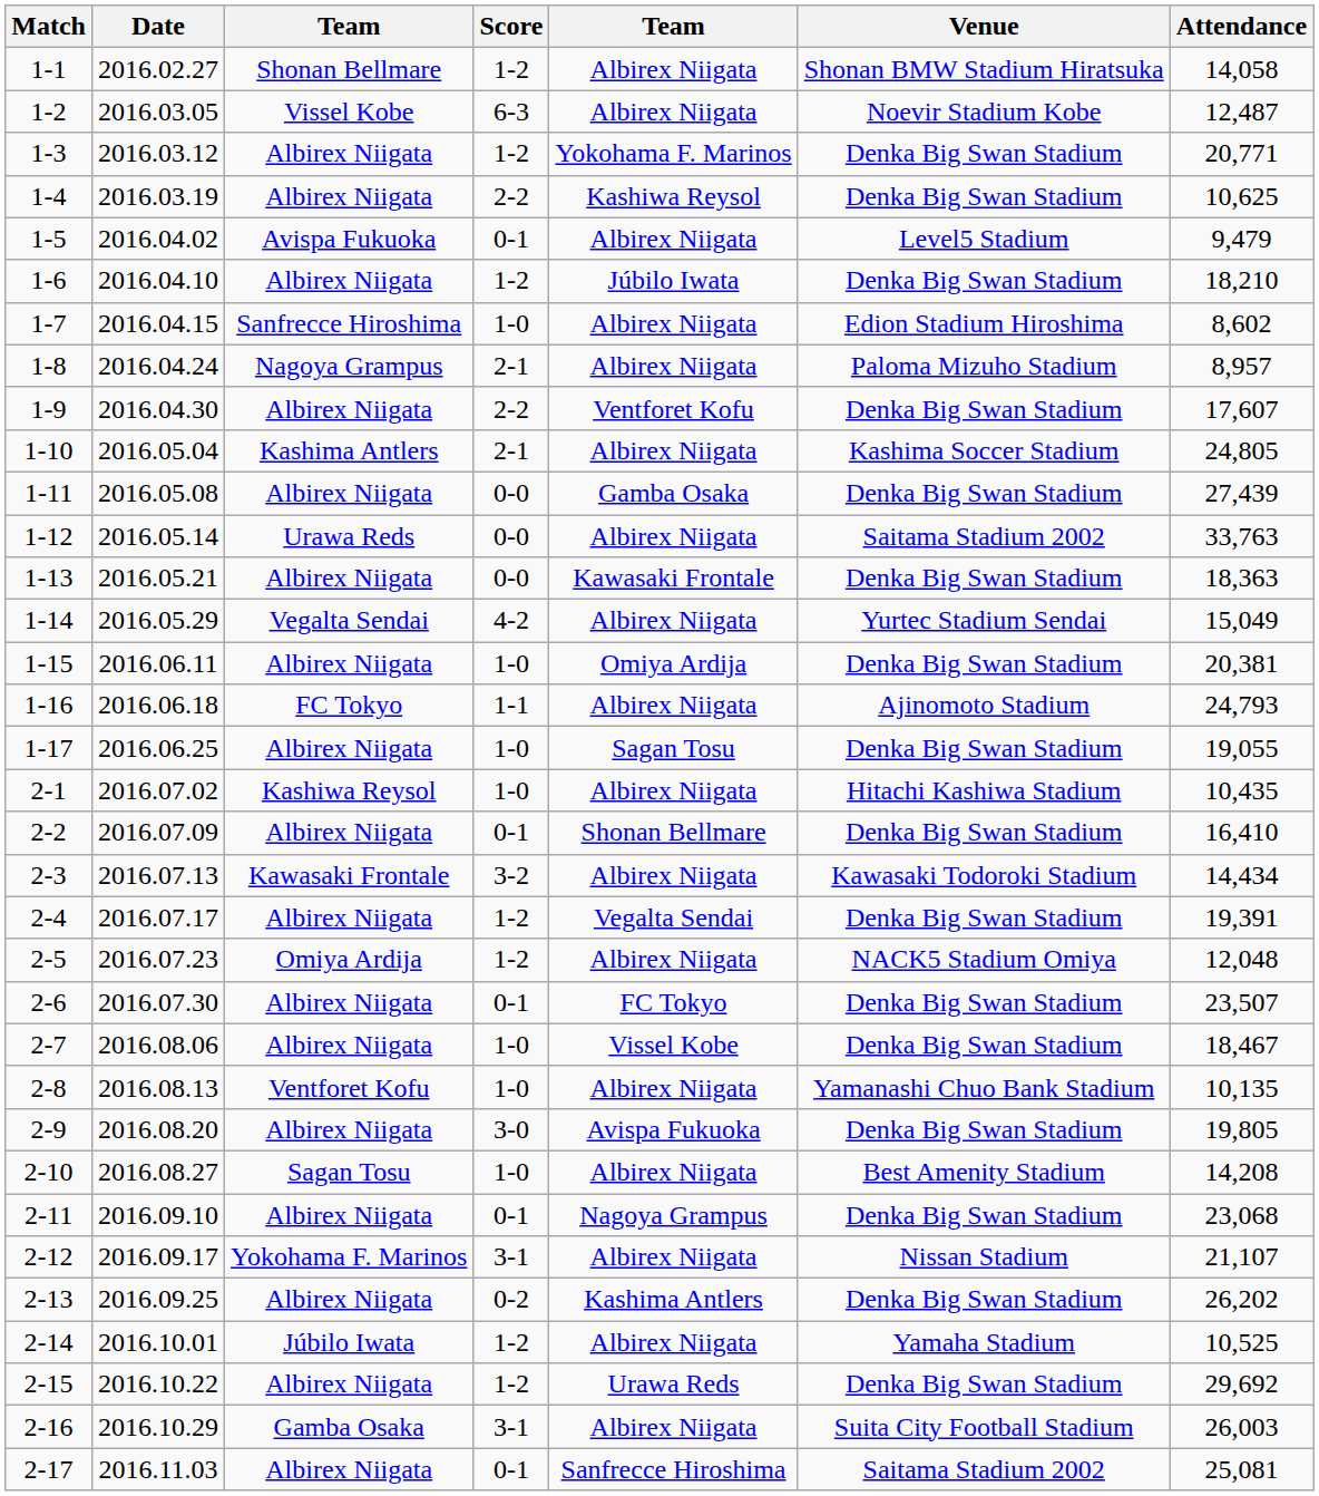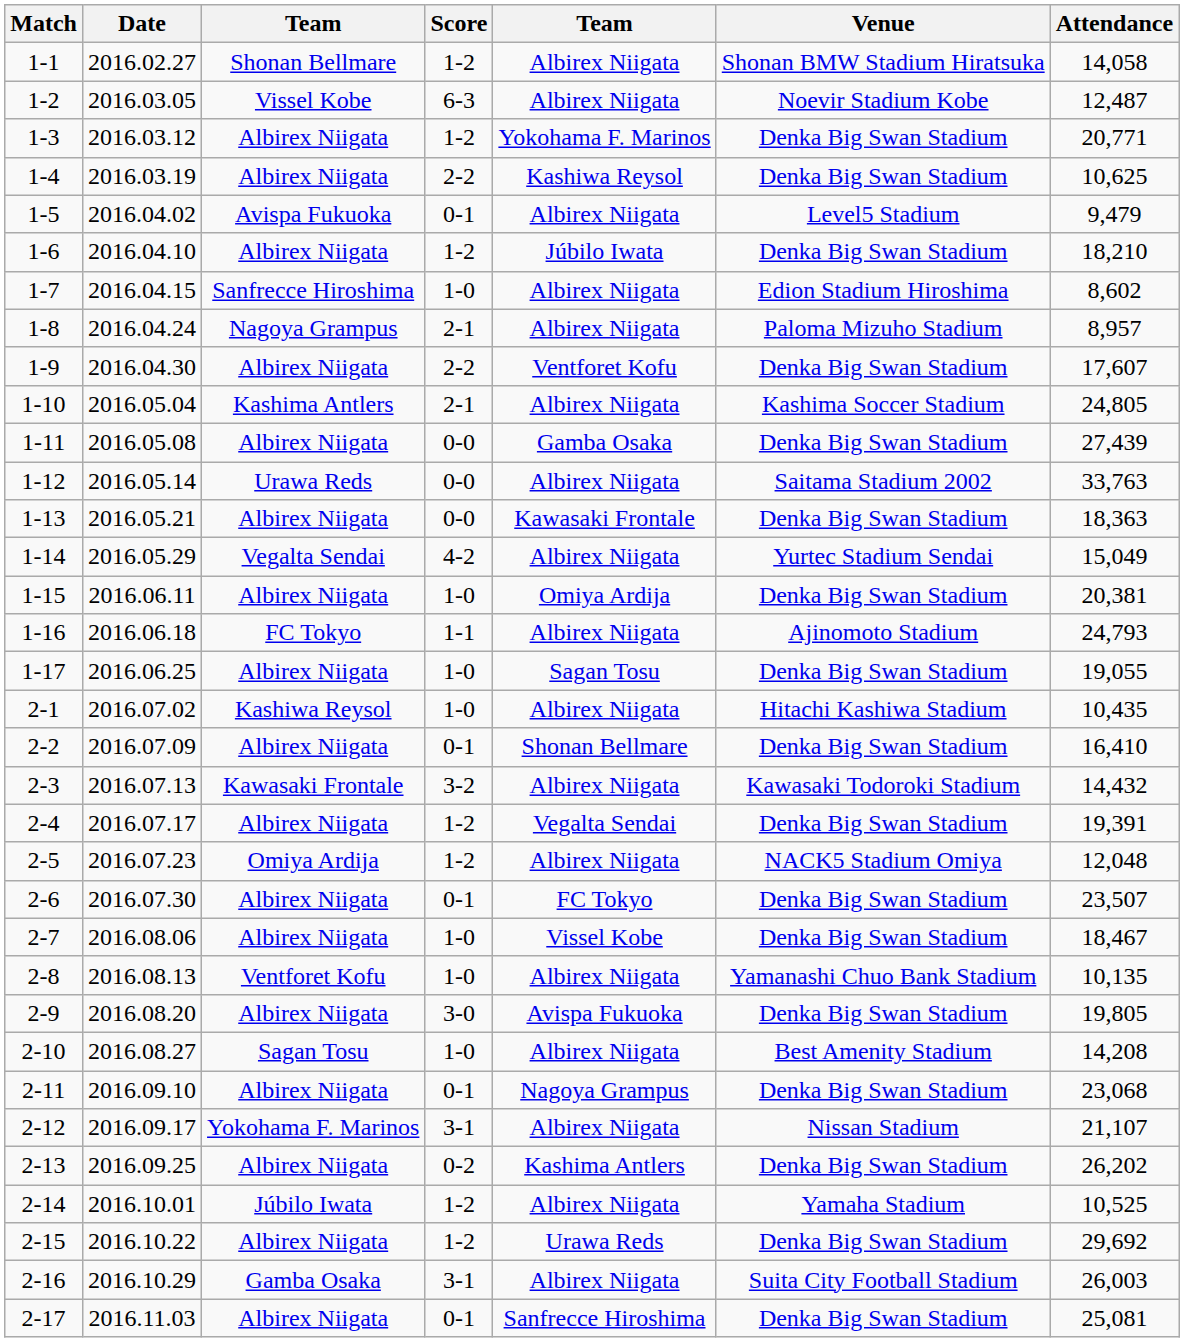 <table class="wikitable" style="text-align:center;">
 <tr>
 <th>Match</th>
 <th>Date</th>
 <th>Team</th>
 <th>Score</th>
 <th>Team</th>
 <th>Venue</th>
 <th>Attendance</th>
 </tr>
 <tr>
 <td>1-1</td>
 <td>2016.02.27</td>
 <td><a href='#'>Shonan Bellmare</a></td>
 <td>1-2</td>
 <td><a href='#'>Albirex Niigata</a></td>
 <td><a href='#'>Shonan BMW Stadium Hiratsuka</a></td>
 <td>14,058</td>
 </tr>
 <tr>
 <td>1-2</td>
 <td>2016.03.05</td>
 <td><a href='#'>Vissel Kobe</a></td>
 <td>6-3</td>
 <td><a href='#'>Albirex Niigata</a></td>
 <td><a href='#'>Noevir Stadium Kobe</a></td>
 <td>12,487</td>
 </tr>
 <tr>
 <td>1-3</td>
 <td>2016.03.12</td>
 <td><a href='#'>Albirex Niigata</a></td>
 <td>1-2</td>
 <td><a href='#'>Yokohama F. Marinos</a></td>
 <td><a href='#'>Denka Big Swan Stadium</a></td>
 <td>20,771</td>
 </tr>
 <tr>
 <td>1-4</td>
 <td>2016.03.19</td>
 <td><a href='#'>Albirex Niigata</a></td>
 <td>2-2</td>
 <td><a href='#'>Kashiwa Reysol</a></td>
 <td><a href='#'>Denka Big Swan Stadium</a></td>
 <td>10,625</td>
 </tr>
 <tr>
 <td>1-5</td>
 <td>2016.04.02</td>
 <td><a href='#'>Avispa Fukuoka</a></td>
 <td>0-1</td>
 <td><a href='#'>Albirex Niigata</a></td>
 <td><a href='#'>Level5 Stadium</a></td>
 <td>9,479</td>
 </tr>
 <tr>
 <td>1-6</td>
 <td>2016.04.10</td>
 <td><a href='#'>Albirex Niigata</a></td>
 <td>1-2</td>
 <td><a href='#'>Júbilo Iwata</a></td>
 <td><a href='#'>Denka Big Swan Stadium</a></td>
 <td>18,210</td>
 </tr>
 <tr>
 <td>1-7</td>
 <td>2016.04.15</td>
 <td><a href='#'>Sanfrecce Hiroshima</a></td>
 <td>1-0</td>
 <td><a href='#'>Albirex Niigata</a></td>
 <td><a href='#'>Edion Stadium Hiroshima</a></td>
 <td>8,602</td>
 </tr>
 <tr>
 <td>1-8</td>
 <td>2016.04.24</td>
 <td><a href='#'>Nagoya Grampus</a></td>
 <td>2-1</td>
 <td><a href='#'>Albirex Niigata</a></td>
 <td><a href='#'>Paloma Mizuho Stadium</a></td>
 <td>8,957</td>
 </tr>
 <tr>
 <td>1-9</td>
 <td>2016.04.30</td>
 <td><a href='#'>Albirex Niigata</a></td>
 <td>2-2</td>
 <td><a href='#'>Ventforet Kofu</a></td>
 <td><a href='#'>Denka Big Swan Stadium</a></td>
 <td>17,607</td>
 </tr>
 <tr>
 <td>1-10</td>
 <td>2016.05.04</td>
 <td><a href='#'>Kashima Antlers</a></td>
 <td>2-1</td>
 <td><a href='#'>Albirex Niigata</a></td>
 <td><a href='#'>Kashima Soccer Stadium</a></td>
 <td>24,805</td>
 </tr>
 <tr>
 <td>1-11</td>
 <td>2016.05.08</td>
 <td><a href='#'>Albirex Niigata</a></td>
 <td>0-0</td>
 <td><a href='#'>Gamba Osaka</a></td>
 <td><a href='#'>Denka Big Swan Stadium</a></td>
 <td>27,439</td>
 </tr>
 <tr>
 <td>1-12</td>
 <td>2016.05.14</td>
 <td><a href='#'>Urawa Reds</a></td>
 <td>0-0</td>
 <td><a href='#'>Albirex Niigata</a></td>
 <td><a href='#'>Saitama Stadium 2002</a></td>
 <td>33,763</td>
 </tr>
 <tr>
 <td>1-13</td>
 <td>2016.05.21</td>
 <td><a href='#'>Albirex Niigata</a></td>
 <td>0-0</td>
 <td><a href='#'>Kawasaki Frontale</a></td>
 <td><a href='#'>Denka Big Swan Stadium</a></td>
 <td>18,363</td>
 </tr>
 <tr>
 <td>1-14</td>
 <td>2016.05.29</td>
 <td><a href='#'>Vegalta Sendai</a></td>
 <td>4-2</td>
 <td><a href='#'>Albirex Niigata</a></td>
 <td><a href='#'>Yurtec Stadium Sendai</a></td>
 <td>15,049</td>
 </tr>
 <tr>
 <td>1-15</td>
 <td>2016.06.11</td>
 <td><a href='#'>Albirex Niigata</a></td>
 <td>1-0</td>
 <td><a href='#'>Omiya Ardija</a></td>
 <td><a href='#'>Denka Big Swan Stadium</a></td>
 <td>20,381</td>
 </tr>
 <tr>
 <td>1-16</td>
 <td>2016.06.18</td>
 <td><a href='#'>FC Tokyo</a></td>
 <td>1-1</td>
 <td><a href='#'>Albirex Niigata</a></td>
 <td><a href='#'>Ajinomoto Stadium</a></td>
 <td>24,793</td>
 </tr>
 <tr>
 <td>1-17</td>
 <td>2016.06.25</td>
 <td><a href='#'>Albirex Niigata</a></td>
 <td>1-0</td>
 <td><a href='#'>Sagan Tosu</a></td>
 <td><a href='#'>Denka Big Swan Stadium</a></td>
 <td>19,055</td>
 </tr>
 <tr>
 <td>2-1</td>
 <td>2016.07.02</td>
 <td><a href='#'>Kashiwa Reysol</a></td>
 <td>1-0</td>
 <td><a href='#'>Albirex Niigata</a></td>
 <td><a href='#'>Hitachi Kashiwa Stadium</a></td>
 <td>10,435</td>
 </tr>
 <tr>
 <td>2-2</td>
 <td>2016.07.09</td>
 <td><a href='#'>Albirex Niigata</a></td>
 <td>0-1</td>
 <td><a href='#'>Shonan Bellmare</a></td>
 <td><a href='#'>Denka Big Swan Stadium</a></td>
 <td>16,410</td>
 </tr>
 <tr>
 <td>2-3</td>
 <td>2016.07.13</td>
 <td><a href='#'>Kawasaki Frontale</a></td>
 <td>3-2</td>
 <td><a href='#'>Albirex Niigata</a></td>
 <td><a href='#'>Kawasaki Todoroki Stadium</a></td>
-<td>14,434</td>
+<td>14,432</td>
 </tr>
 <tr>
 <td>2-4</td>
 <td>2016.07.17</td>
 <td><a href='#'>Albirex Niigata</a></td>
 <td>1-2</td>
 <td><a href='#'>Vegalta Sendai</a></td>
 <td><a href='#'>Denka Big Swan Stadium</a></td>
 <td>19,391</td>
 </tr>
 <tr>
 <td>2-5</td>
 <td>2016.07.23</td>
 <td><a href='#'>Omiya Ardija</a></td>
 <td>1-2</td>
 <td><a href='#'>Albirex Niigata</a></td>
 <td><a href='#'>NACK5 Stadium Omiya</a></td>
 <td>12,048</td>
 </tr>
 <tr>
 <td>2-6</td>
 <td>2016.07.30</td>
 <td><a href='#'>Albirex Niigata</a></td>
 <td>0-1</td>
 <td><a href='#'>FC Tokyo</a></td>
 <td><a href='#'>Denka Big Swan Stadium</a></td>
 <td>23,507</td>
 </tr>
 <tr>
 <td>2-7</td>
 <td>2016.08.06</td>
 <td><a href='#'>Albirex Niigata</a></td>
 <td>1-0</td>
 <td><a href='#'>Vissel Kobe</a></td>
 <td><a href='#'>Denka Big Swan Stadium</a></td>
 <td>18,467</td>
 </tr>
 <tr>
 <td>2-8</td>
 <td>2016.08.13</td>
 <td><a href='#'>Ventforet Kofu</a></td>
 <td>1-0</td>
 <td><a href='#'>Albirex Niigata</a></td>
 <td><a href='#'>Yamanashi Chuo Bank Stadium</a></td>
 <td>10,135</td>
 </tr>
 <tr>
 <td>2-9</td>
 <td>2016.08.20</td>
 <td><a href='#'>Albirex Niigata</a></td>
 <td>3-0</td>
 <td><a href='#'>Avispa Fukuoka</a></td>
 <td><a href='#'>Denka Big Swan Stadium</a></td>
 <td>19,805</td>
 </tr>
 <tr>
 <td>2-10</td>
 <td>2016.08.27</td>
 <td><a href='#'>Sagan Tosu</a></td>
 <td>1-0</td>
 <td><a href='#'>Albirex Niigata</a></td>
 <td><a href='#'>Best Amenity Stadium</a></td>
 <td>14,208</td>
 </tr>
 <tr>
 <td>2-11</td>
 <td>2016.09.10</td>
 <td><a href='#'>Albirex Niigata</a></td>
 <td>0-1</td>
 <td><a href='#'>Nagoya Grampus</a></td>
 <td><a href='#'>Denka Big Swan Stadium</a></td>
 <td>23,068</td>
 </tr>
 <tr>
 <td>2-12</td>
 <td>2016.09.17</td>
 <td><a href='#'>Yokohama F. Marinos</a></td>
 <td>3-1</td>
 <td><a href='#'>Albirex Niigata</a></td>
 <td><a href='#'>Nissan Stadium</a></td>
 <td>21,107</td>
 </tr>
 <tr>
 <td>2-13</td>
 <td>2016.09.25</td>
 <td><a href='#'>Albirex Niigata</a></td>
 <td>0-2</td>
 <td><a href='#'>Kashima Antlers</a></td>
 <td><a href='#'>Denka Big Swan Stadium</a></td>
 <td>26,202</td>
 </tr>
 <tr>
 <td>2-14</td>
 <td>2016.10.01</td>
 <td><a href='#'>Júbilo Iwata</a></td>
 <td>1-2</td>
 <td><a href='#'>Albirex Niigata</a></td>
 <td><a href='#'>Yamaha Stadium</a></td>
 <td>10,525</td>
 </tr>
 <tr>
 <td>2-15</td>
 <td>2016.10.22</td>
 <td><a href='#'>Albirex Niigata</a></td>
 <td>1-2</td>
 <td><a href='#'>Urawa Reds</a></td>
 <td><a href='#'>Denka Big Swan Stadium</a></td>
 <td>29,692</td>
 </tr>
 <tr>
 <td>2-16</td>
 <td>2016.10.29</td>
 <td><a href='#'>Gamba Osaka</a></td>
 <td>3-1</td>
 <td><a href='#'>Albirex Niigata</a></td>
 <td><a href='#'>Suita City Football Stadium</a></td>
 <td>26,003</td>
 </tr>
 <tr>
 <td>2-17</td>
 <td>2016.11.03</td>
 <td><a href='#'>Albirex Niigata</a></td>
 <td>0-1</td>
 <td><a href='#'>Sanfrecce Hiroshima</a></td>
-<td><a href='#'>Saitama Stadium 2002</a></td>
+<td><a href='#'>Denka Big Swan Stadium</a></td>
 <td>25,081</td>
 </tr>
 </table>
